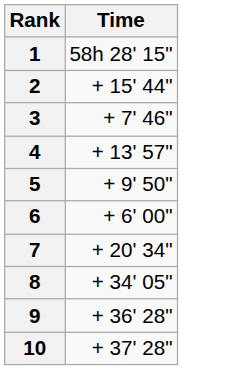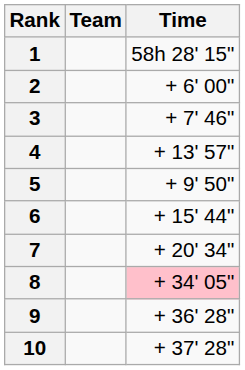 <table class="wikitable">
 <tr>
 <th scope="col">Rank</th>
+<th scope="col">Team</th>
 <th scope="col">Time</th>
 </tr>
 <tr>
 <th scope="row">1</th>
+<td> </td>
 <td align="right">58h 28' 15"</td>
 </tr>
 <tr>
 <th scope="row">2</th>
-<td align="right">+ 15' 44"</td>
+<td> </td>
+<td align="right">+ 6' 00"</td>
 </tr>
 <tr>
 <th scope="row">3</th>
+<td> </td>
 <td align="right">+ 7' 46"</td>
 </tr>
 <tr>
 <th scope="row">4</th>
+<td> </td>
 <td align="right">+ 13' 57"</td>
 </tr>
 <tr>
 <th scope="row">5</th>
+<td> </td>
 <td align="right">+ 9' 50"</td>
 </tr>
 <tr>
 <th scope="row">6</th>
-<td align="right">+ 6' 00"</td>
+<td> </td>
+<td align="right">+ 15' 44"</td>
 </tr>
 <tr>
 <th scope="row">7</th>
+<td> </td>
 <td align="right">+ 20' 34"</td>
 </tr>
 <tr>
 <th scope="row">8</th>
-<td align="right">+ 34' 05"</td>
+<td> </td>
+<td align="right" style="background: pink;">+ 34' 05"</td>
 </tr>
 <tr>
 <th scope="row">9</th>
+<td> </td>
 <td align="right">+ 36' 28"</td>
 </tr>
 <tr>
 <th scope="row">10</th>
+<td> </td>
 <td align="right">+ 37' 28"</td>
 </tr>
 </table>
